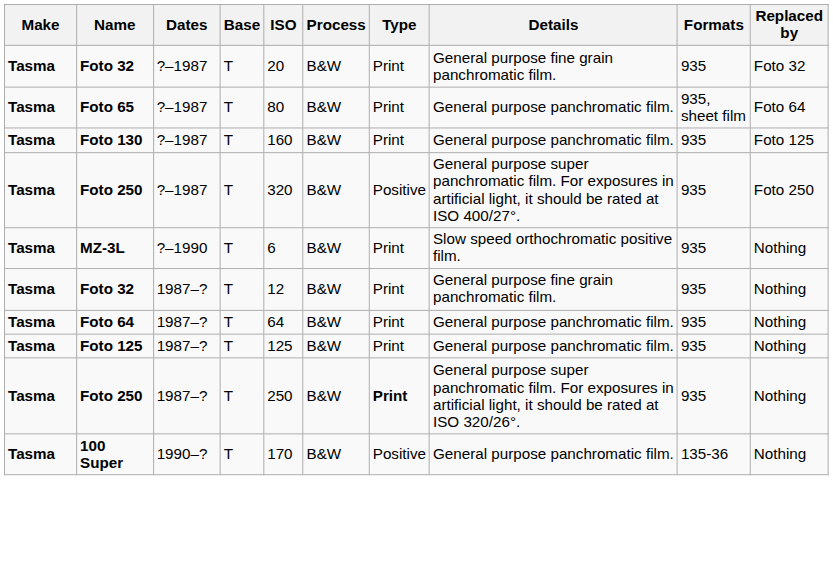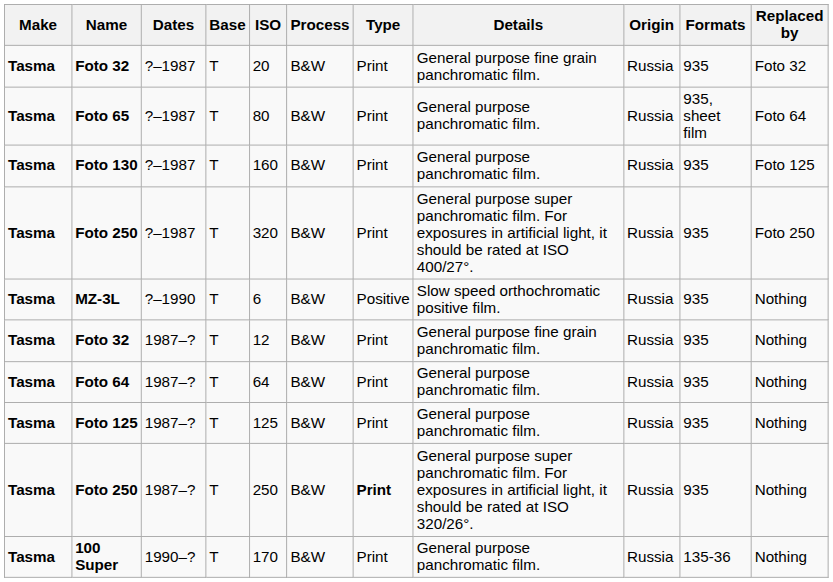 <table class="wikitable">
 <tr>
 <th scope="col" style="width: 100px;">Make</th>
 <th scope="col" style="width: 120px;">Name</th>
 <th scope="col" style="width: 80px;">Dates</th>
 <th scope="col" style="width: 30px;">Base</th>
 <th scope="col" style="width: 45px;">ISO</th>
 <th scope="col" style="width: 40px;">Process</th>
 <th scope="col" style="width: 40px;">Type</th>
 <th scope="col" style="width: 500px;">Details</th>
+<th scope="col" style="width: 60px;">Origin</th>
 <th scope="col" style="width: 80px;">Formats</th>
 <th scope="col" style="width: 80px;">Replaced by</th>
 </tr>
 <tr>
 <td><strong>Tasma</strong></td>
 <td><strong>Foto 32</strong></td>
 <td>?–1987</td>
 <td>T</td>
 <td>20</td>
 <td>B&W</td>
 <td>Print</td>
 <td>General purpose fine grain panchromatic film.</td>
+<td>Russia</td>
 <td>935</td>
 <td>Foto 32</td>
 </tr>
 <tr>
 <td><strong>Tasma</strong></td>
 <td><strong>Foto 65</strong></td>
 <td>?–1987</td>
 <td>T</td>
 <td>80</td>
 <td>B&W</td>
 <td>Print</td>
 <td>General purpose panchromatic film.</td>
+<td>Russia</td>
 <td>935, sheet film</td>
 <td>Foto 64</td>
 </tr>
 <tr>
 <td><strong>Tasma</strong></td>
 <td><strong>Foto 130</strong></td>
 <td>?–1987</td>
 <td>T</td>
 <td>160</td>
 <td>B&W</td>
 <td>Print</td>
 <td>General purpose panchromatic film.</td>
+<td>Russia</td>
 <td>935</td>
 <td>Foto 125</td>
 </tr>
 <tr>
 <td><strong>Tasma</strong></td>
 <td><strong>Foto 250</strong></td>
 <td>?–1987</td>
 <td>T</td>
 <td>320</td>
 <td>B&W</td>
-<td>Positive</td>
+<td>Print</td>
 <td>General purpose super panchromatic film. For exposures in artificial light, it should be rated at ISO 400/27°.</td>
+<td>Russia</td>
 <td>935</td>
 <td>Foto 250</td>
 </tr>
 <tr>
 <td><strong>Tasma</strong></td>
 <td><strong>MZ-3L</strong></td>
 <td>?–1990</td>
 <td>T</td>
 <td>6</td>
 <td>B&W</td>
-<td>Print</td>
+<td>Positive</td>
 <td>Slow speed orthochromatic positive film.</td>
+<td>Russia</td>
 <td>935</td>
 <td>Nothing</td>
 </tr>
 <tr>
 <td><strong>Tasma</strong></td>
 <td><strong>Foto 32</strong></td>
 <td>1987–?</td>
 <td>T</td>
 <td>12</td>
 <td>B&W</td>
 <td>Print</td>
 <td>General purpose fine grain panchromatic film.</td>
+<td>Russia</td>
 <td>935</td>
 <td>Nothing</td>
 </tr>
 <tr>
 <td><strong>Tasma</strong></td>
 <td><strong>Foto 64</strong></td>
 <td>1987–?</td>
 <td>T</td>
 <td>64</td>
 <td>B&W</td>
 <td>Print</td>
 <td>General purpose panchromatic film.</td>
+<td>Russia</td>
 <td>935</td>
 <td>Nothing</td>
 </tr>
 <tr>
 <td><strong>Tasma</strong></td>
 <td><strong>Foto 125</strong></td>
 <td>1987–?</td>
 <td>T</td>
 <td>125</td>
 <td>B&W</td>
 <td>Print</td>
 <td>General purpose panchromatic film.</td>
+<td>Russia</td>
 <td>935</td>
 <td>Nothing</td>
 </tr>
 <tr>
 <td><strong>Tasma</strong></td>
 <td><strong>Foto 250</strong></td>
 <td>1987–?</td>
 <td>T</td>
 <td>250</td>
 <td>B&W</td>
 <td><strong>Print</strong></td>
 <td>General purpose super panchromatic film. For exposures in artificial light, it should be rated at ISO 320/26°.</td>
+<td>Russia</td>
 <td>935</td>
 <td>Nothing</td>
 </tr>
 <tr>
 <td><strong>Tasma</strong></td>
 <td><strong>100 Super</strong></td>
 <td>1990–?</td>
 <td>T</td>
 <td>170</td>
 <td>B&W</td>
-<td>Positive</td>
+<td>Print</td>
 <td>General purpose panchromatic film.</td>
+<td>Russia</td>
 <td>135-36</td>
 <td>Nothing</td>
 </tr>
 </table>
